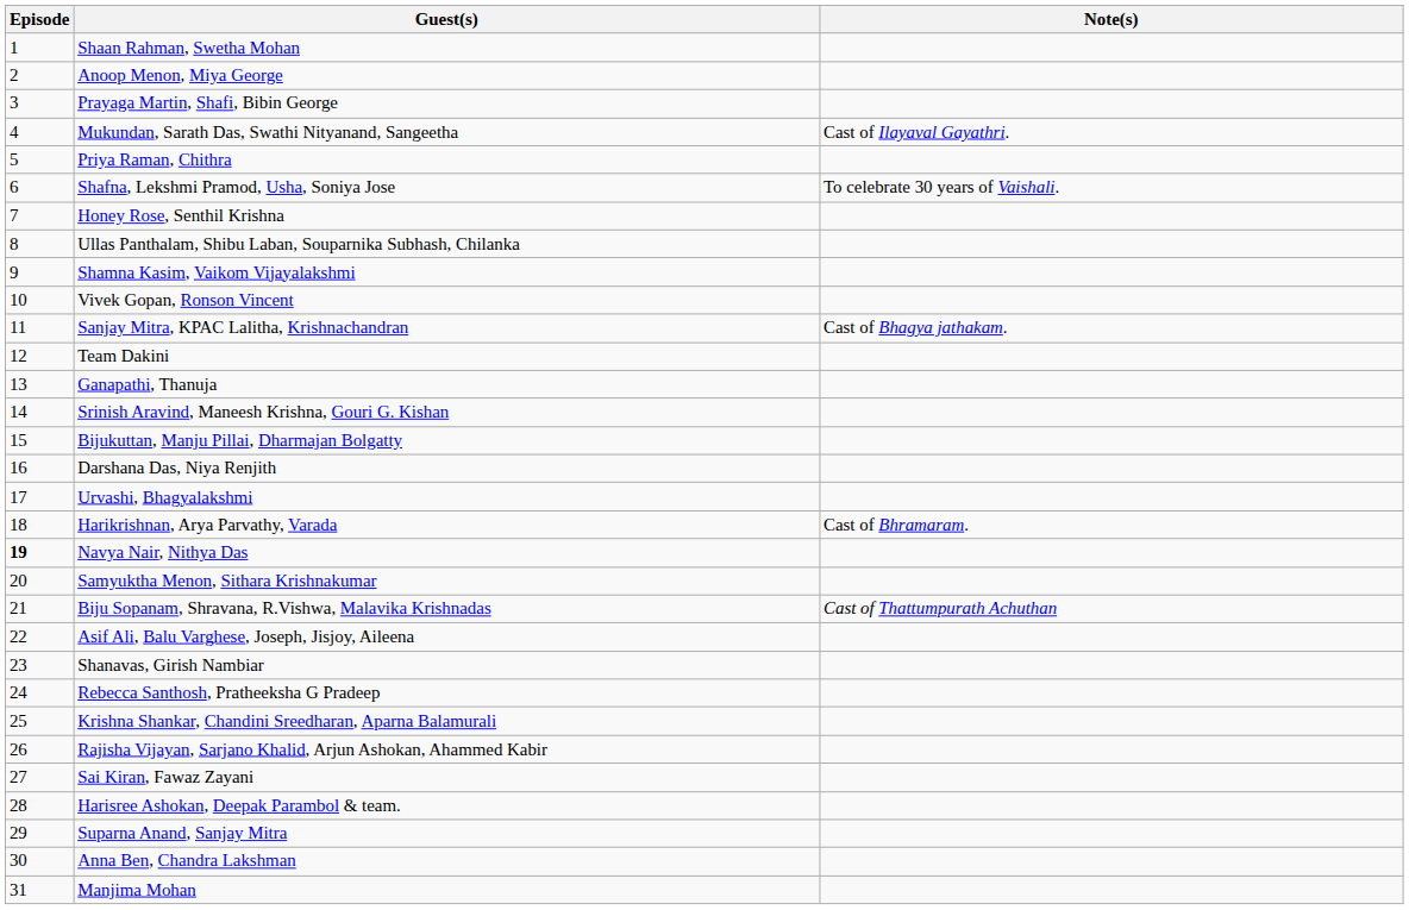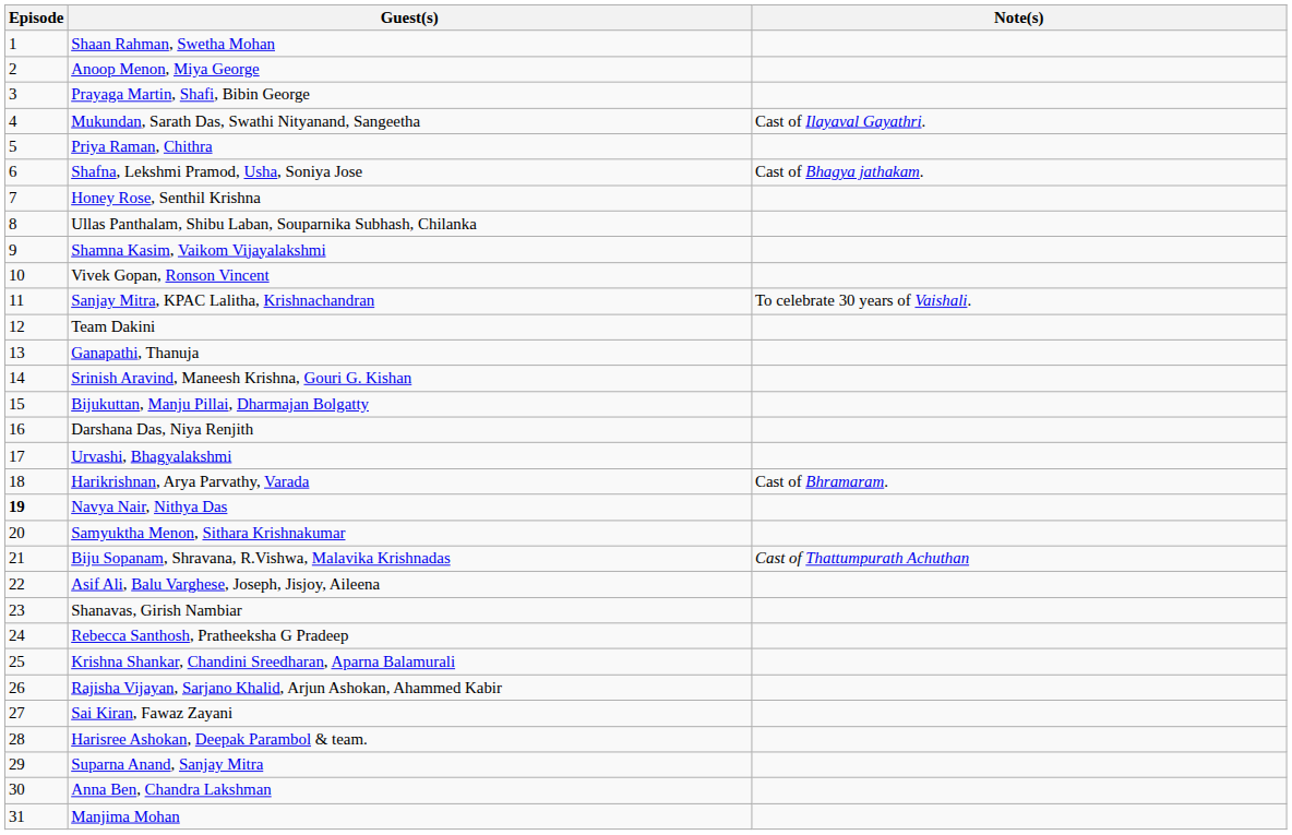 <table class="wikitable sortable" style="width:100%">
 <tr>
 <th width="2%">Episode</th>
 <th width="55%">Guest(s)</th>
 <th width="45%">Note(s)</th>
 </tr>
 <tr>
 <td>1</td>
 <td><a href='#'>Shaan Rahman</a>, <a href='#'>Swetha Mohan</a></td>
 <td></td>
 </tr>
 <tr>
 <td>2</td>
 <td><a href='#'>Anoop Menon</a>, <a href='#'>Miya George</a></td>
 <td></td>
 </tr>
 <tr>
 <td>3</td>
 <td><a href='#'>Prayaga Martin</a>, <a href='#'>Shafi</a>, Bibin George</td>
 <td></td>
 </tr>
 <tr>
 <td>4</td>
 <td><a href='#'>Mukundan</a>, Sarath Das, Swathi Nityanand, Sangeetha</td>
 <td>Cast of <em><a href='#'>Ilayaval Gayathri</a></em>.</td>
 </tr>
 <tr>
 <td>5</td>
 <td><a href='#'>Priya Raman</a>, <a href='#'>Chithra</a></td>
 <td></td>
 </tr>
 <tr>
 <td>6</td>
 <td><a href='#'>Shafna</a>, Lekshmi Pramod, <a href='#'>Usha</a>, Soniya Jose</td>
-<td>To celebrate 30 years of <em><a href='#'>Vaishali</a></em>.</td>
+<td>Cast of <em><a href='#'>Bhagya jathakam</a></em>.</td>
 </tr>
 <tr>
 <td>7</td>
 <td><a href='#'>Honey Rose</a>, Senthil Krishna</td>
 <td></td>
 </tr>
 <tr>
 <td>8</td>
 <td>Ullas Panthalam, Shibu Laban, Souparnika Subhash, Chilanka</td>
 <td></td>
 </tr>
 <tr>
 <td>9</td>
 <td><a href='#'>Shamna Kasim</a>, <a href='#'>Vaikom Vijayalakshmi</a></td>
 <td></td>
 </tr>
 <tr>
 <td>10</td>
 <td>Vivek Gopan, <a href='#'>Ronson Vincent</a></td>
 <td></td>
 </tr>
 <tr>
 <td>11</td>
 <td><a href='#'>Sanjay Mitra</a>, KPAC Lalitha, <a href='#'>Krishnachandran</a></td>
-<td>Cast of <em><a href='#'>Bhagya jathakam</a></em>.</td>
+<td>To celebrate 30 years of <em><a href='#'>Vaishali</a></em>.</td>
 </tr>
 <tr>
 <td>12</td>
 <td>Team Dakini</td>
 <td></td>
 </tr>
 <tr>
 <td>13</td>
 <td><a href='#'>Ganapathi</a>, Thanuja</td>
 <td></td>
 </tr>
 <tr>
 <td>14</td>
 <td><a href='#'>Srinish Aravind</a>, Maneesh Krishna, <a href='#'>Gouri G. Kishan</a></td>
 <td></td>
 </tr>
 <tr>
 <td>15</td>
 <td><a href='#'>Bijukuttan</a>, <a href='#'>Manju Pillai</a>, <a href='#'>Dharmajan Bolgatty</a></td>
 <td></td>
 </tr>
 <tr>
 <td>16</td>
 <td>Darshana Das, Niya Renjith</td>
 </tr>
 <tr>
 <td>17</td>
 <td><a href='#'>Urvashi</a>, <a href='#'>Bhagyalakshmi</a></td>
 <td></td>
 </tr>
 <tr>
 <td>18</td>
 <td><a href='#'>Harikrishnan</a>, Arya Parvathy, <a href='#'>Varada</a></td>
 <td>Cast of <em><a href='#'>Bhramaram</a></em>.</td>
 </tr>
 <tr>
 <td><strong>19</strong></td>
 <td><a href='#'>Navya Nair</a>, <a href='#'>Nithya Das</a></td>
 <td></td>
 </tr>
 <tr>
 <td>20</td>
 <td><a href='#'>Samyuktha Menon</a>, <a href='#'>Sithara Krishnakumar</a></td>
 <td></td>
 </tr>
 <tr>
 <td>21</td>
 <td><a href='#'>Biju Sopanam</a>, Shravana, R.Vishwa, <a href='#'>Malavika Krishnadas</a></td>
 <td><em>Cast of  <a href='#'>Thattumpurath Achuthan</a></em></td>
 </tr>
 <tr>
 <td>22</td>
 <td><a href='#'>Asif Ali</a>, <a href='#'>Balu Varghese</a>, Joseph, Jisjoy, Aileena</td>
 <td></td>
 </tr>
 <tr>
 <td>23</td>
 <td>Shanavas, Girish Nambiar</td>
 <td></td>
 </tr>
 <tr>
 <td>24</td>
 <td><a href='#'>Rebecca Santhosh</a>, Pratheeksha G Pradeep</td>
 <td></td>
 </tr>
 <tr>
 <td>25</td>
 <td><a href='#'>Krishna Shankar</a>, <a href='#'>Chandini Sreedharan</a>, <a href='#'>Aparna Balamurali</a></td>
 <td></td>
 </tr>
 <tr>
 <td>26</td>
 <td><a href='#'>Rajisha Vijayan</a>, <a href='#'>Sarjano Khalid</a>, Arjun Ashokan, Ahammed Kabir</td>
 <td></td>
 </tr>
 <tr>
 <td>27</td>
 <td><a href='#'>Sai Kiran</a>, Fawaz Zayani</td>
 <td></td>
 </tr>
 <tr>
 <td>28</td>
 <td><a href='#'>Harisree Ashokan</a>, <a href='#'>Deepak Parambol</a> & team.</td>
 <td></td>
 </tr>
 <tr>
 <td>29</td>
 <td><a href='#'>Suparna Anand</a>, <a href='#'>Sanjay Mitra</a></td>
 <td></td>
 </tr>
 <tr>
 <td>30</td>
 <td><a href='#'>Anna Ben</a>, <a href='#'>Chandra Lakshman</a></td>
 <td></td>
 </tr>
 <tr>
 <td>31</td>
 <td><a href='#'>Manjima Mohan</a></td>
 <td></td>
 </tr>
 </table>
